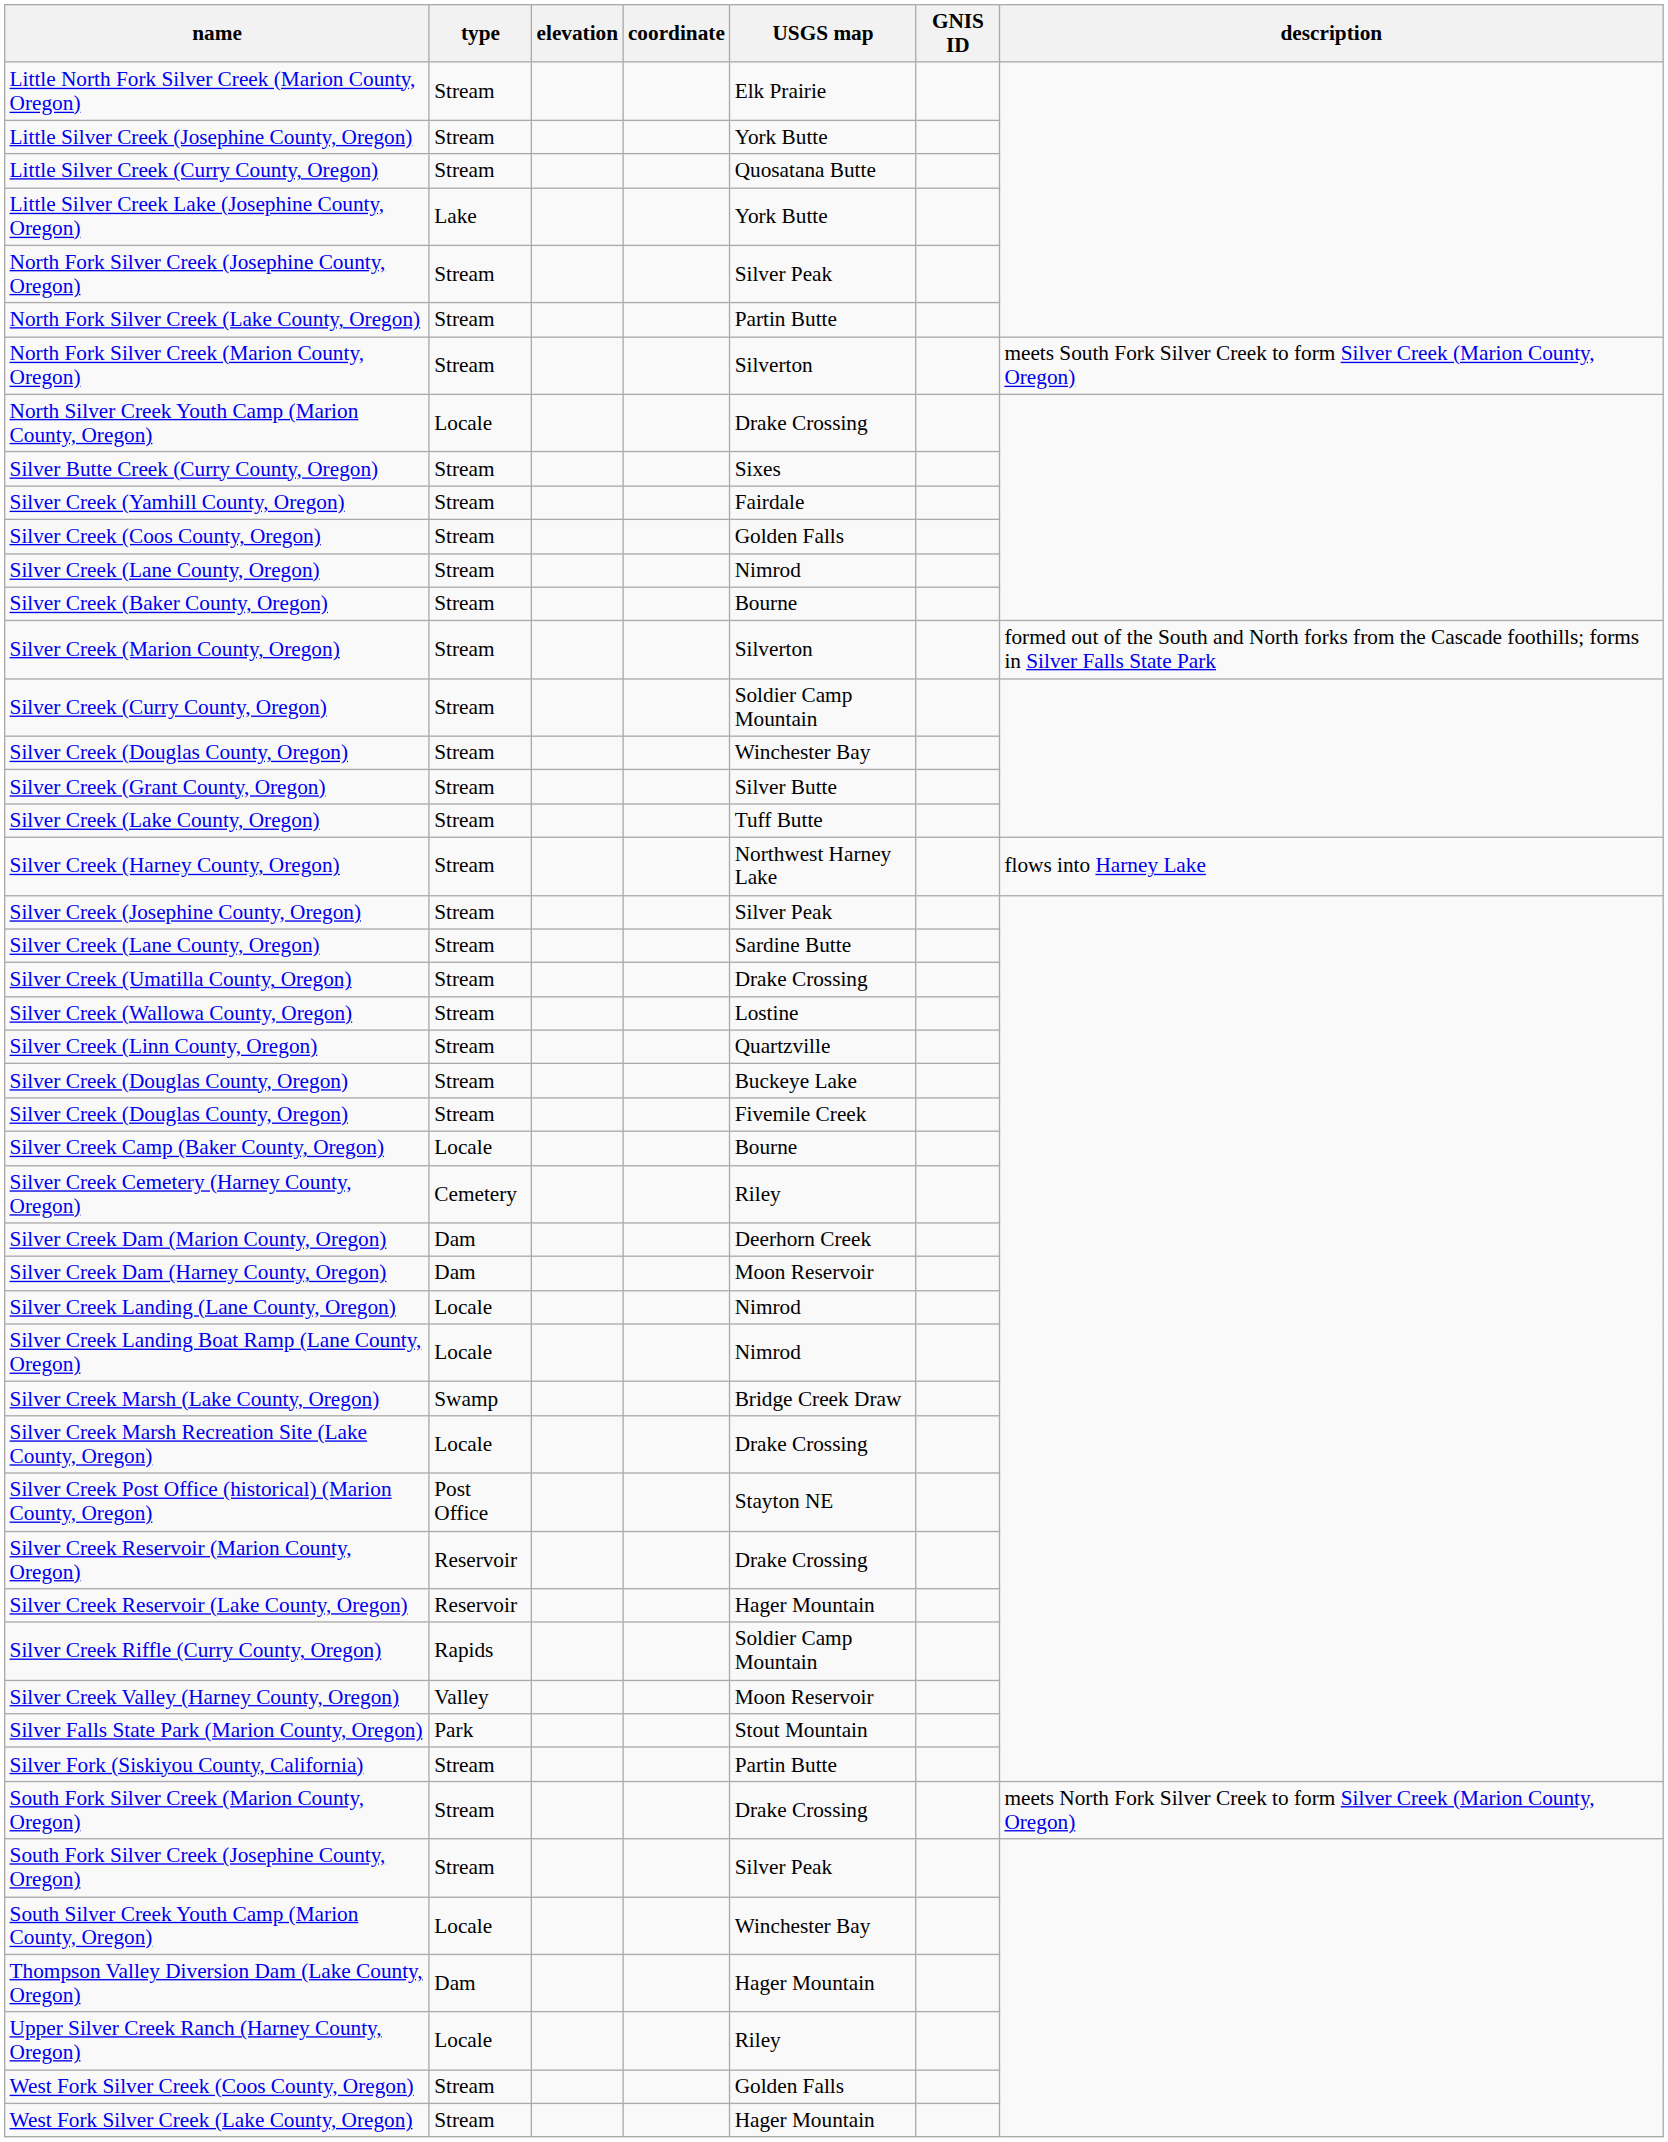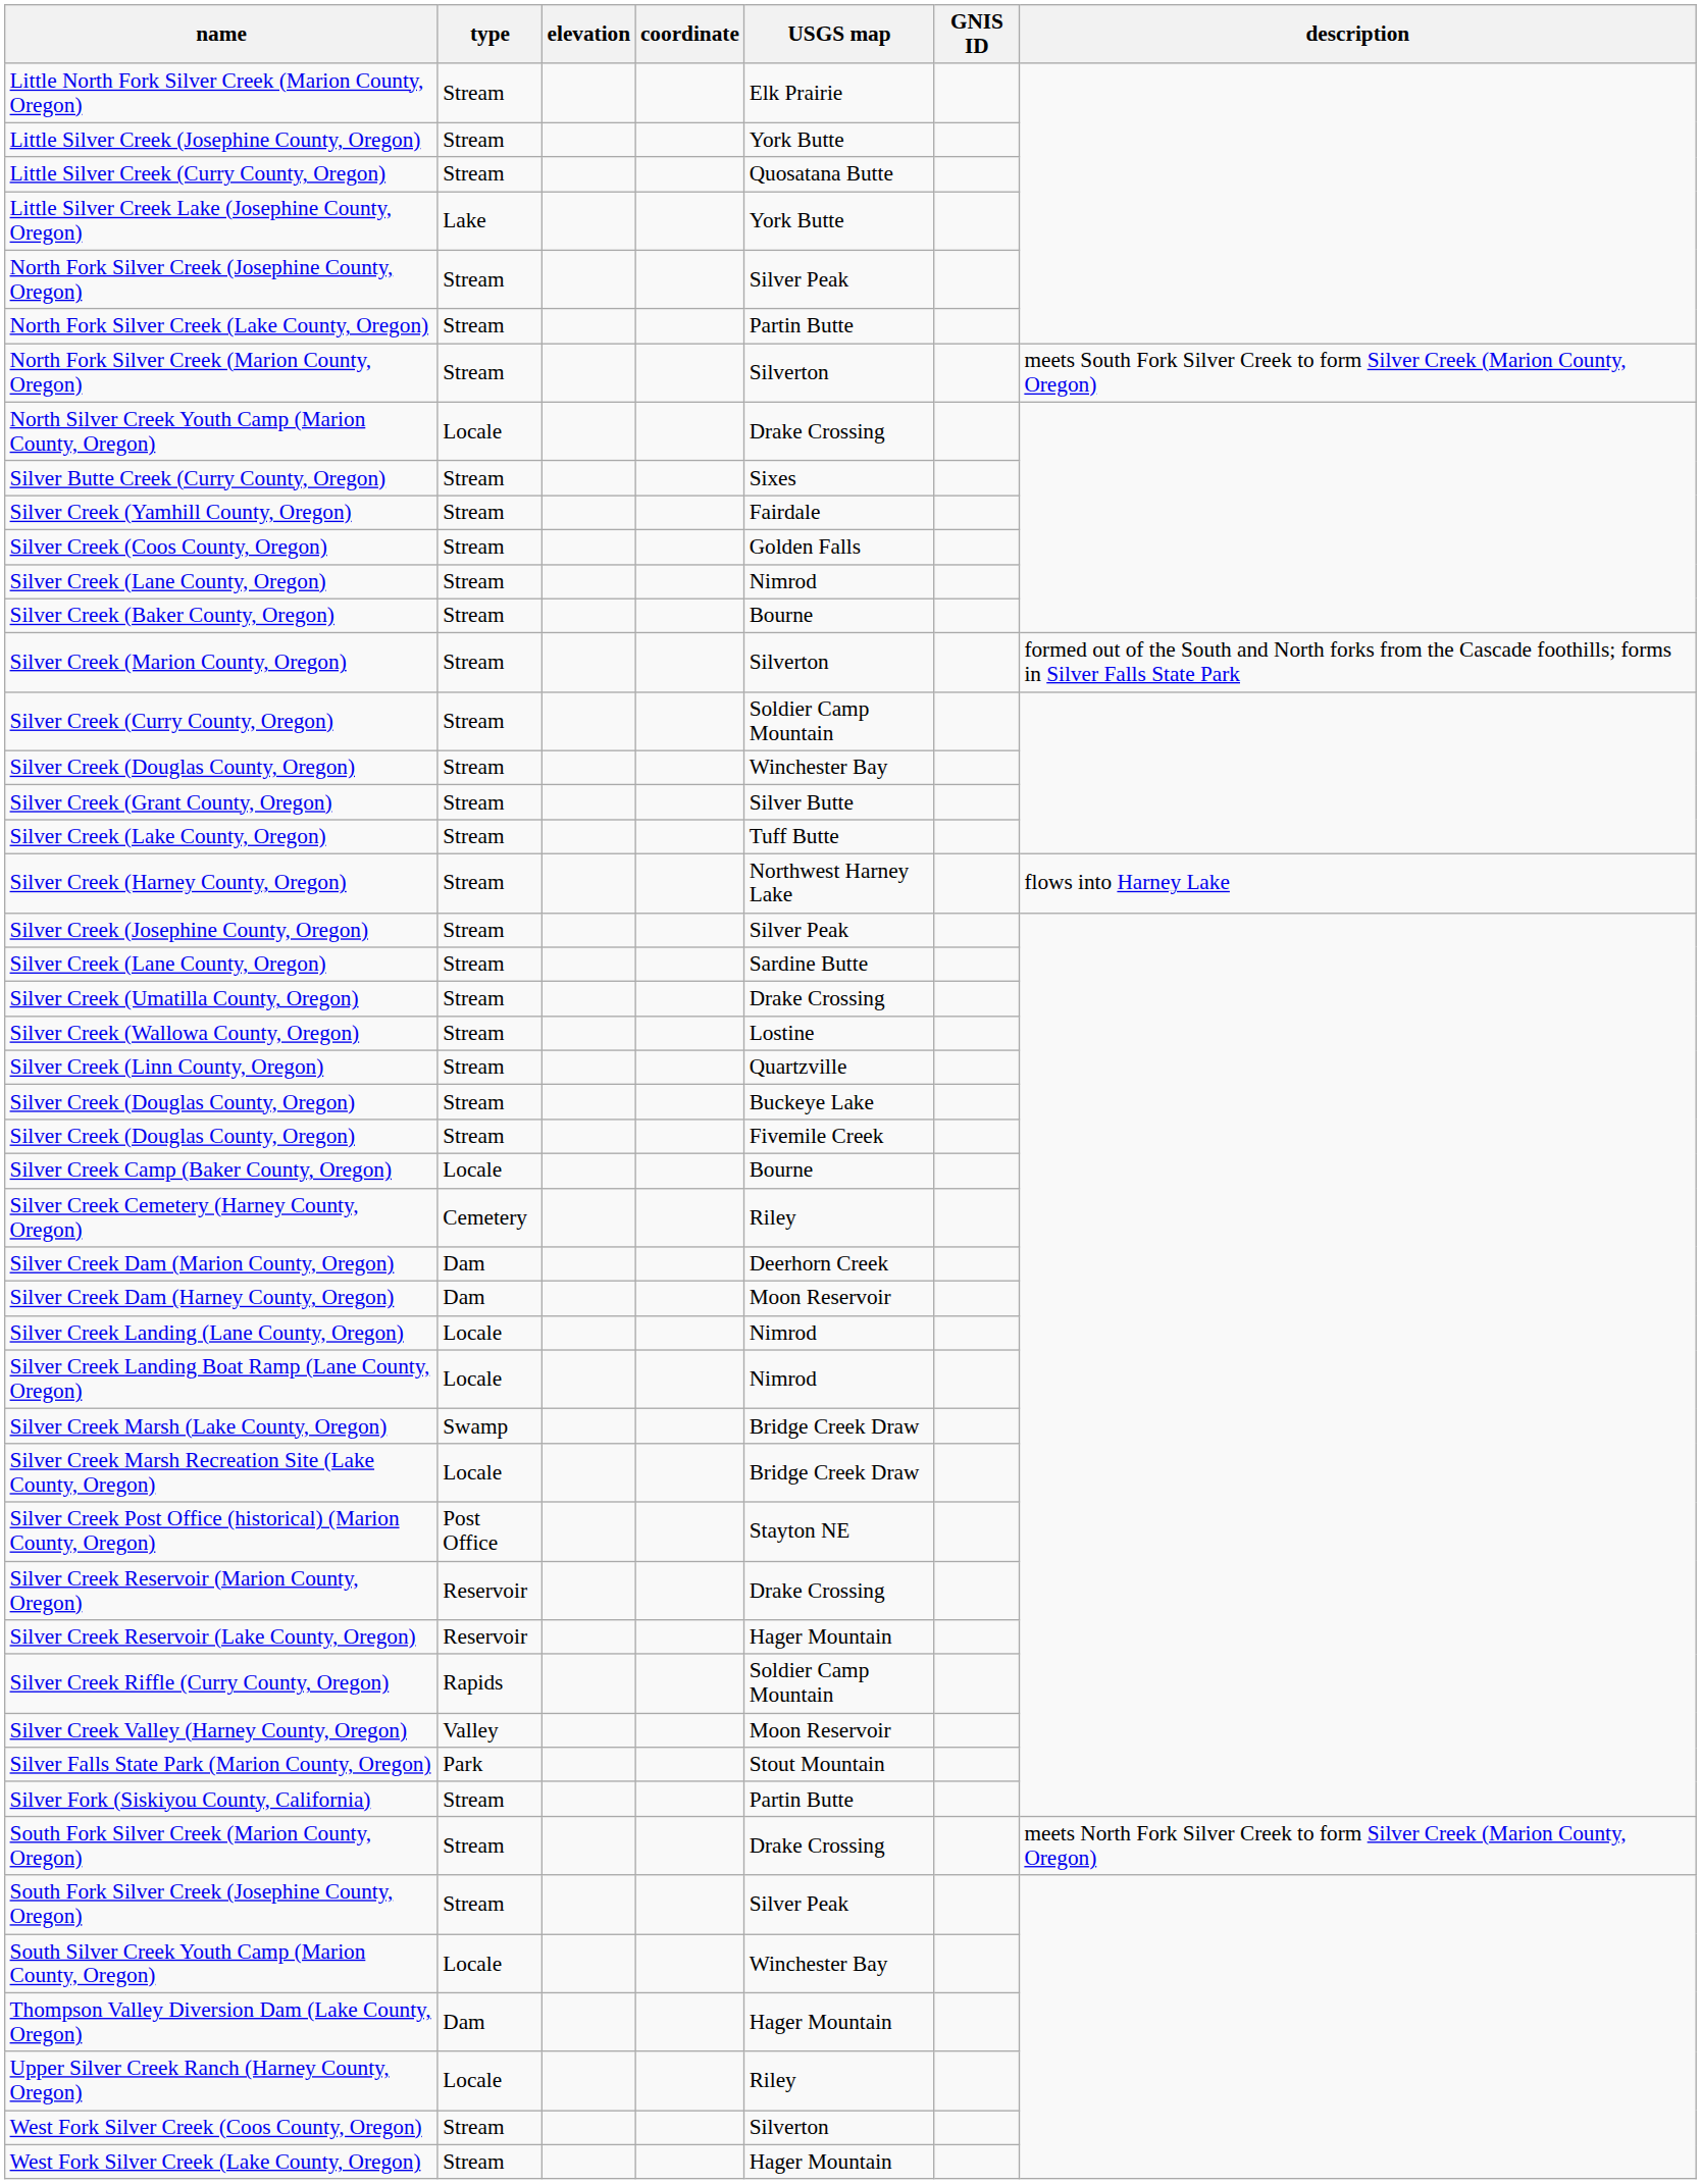 <table class="wikitable sortable">
 <tr>
 <th>name</th>
 <th>type</th>
 <th>elevation</th>
 <th>coordinate</th>
 <th>USGS map</th>
 <th>GNIS ID</th>
 <th>description</th>
 </tr>
 <tr>
 <td><a href='#'>Little North Fork Silver Creek (Marion County, Oregon)</a></td>
 <td>Stream</td>
 <td></td>
 <td></td>
 <td>Elk Prairie</td>
 <td></td>
 </tr>
 <tr>
 <td><a href='#'>Little Silver Creek (Josephine County, Oregon)</a></td>
 <td>Stream</td>
 <td></td>
 <td></td>
 <td>York Butte</td>
 <td></td>
 </tr>
 <tr>
 <td><a href='#'>Little Silver Creek (Curry County, Oregon)</a></td>
 <td>Stream</td>
 <td></td>
 <td></td>
 <td>Quosatana Butte</td>
 <td></td>
 </tr>
 <tr>
 <td><a href='#'>Little Silver Creek Lake (Josephine County, Oregon)</a></td>
 <td>Lake</td>
 <td></td>
 <td></td>
 <td>York Butte</td>
 <td></td>
 </tr>
 <tr>
 <td><a href='#'>North Fork Silver Creek (Josephine County, Oregon)</a></td>
 <td>Stream</td>
 <td></td>
 <td></td>
 <td>Silver Peak</td>
 <td></td>
 </tr>
 <tr>
 <td><a href='#'>North Fork Silver Creek (Lake County, Oregon)</a></td>
 <td>Stream</td>
 <td></td>
 <td></td>
 <td>Partin Butte</td>
 <td></td>
 </tr>
 <tr>
 <td><a href='#'>North Fork Silver Creek (Marion County, Oregon)</a></td>
 <td>Stream</td>
 <td></td>
 <td></td>
 <td>Silverton</td>
 <td></td>
 <td>meets South Fork Silver Creek to form <a href='#'>Silver Creek (Marion County, Oregon)</a></td>
 </tr>
 <tr>
 <td><a href='#'>North Silver Creek Youth Camp (Marion County, Oregon)</a></td>
 <td>Locale</td>
 <td></td>
 <td></td>
 <td>Drake Crossing</td>
 <td></td>
 </tr>
 <tr>
 <td><a href='#'>Silver Butte Creek (Curry County, Oregon)</a></td>
 <td>Stream</td>
 <td></td>
 <td></td>
 <td>Sixes</td>
 <td></td>
 </tr>
 <tr>
 <td><a href='#'>Silver Creek (Yamhill County, Oregon)</a></td>
 <td>Stream</td>
 <td></td>
 <td></td>
 <td>Fairdale</td>
 <td></td>
 </tr>
 <tr>
 <td><a href='#'>Silver Creek (Coos County, Oregon)</a></td>
 <td>Stream</td>
 <td></td>
 <td></td>
 <td>Golden Falls</td>
 <td></td>
 </tr>
 <tr>
 <td><a href='#'>Silver Creek (Lane County, Oregon)</a></td>
 <td>Stream</td>
 <td></td>
 <td></td>
 <td>Nimrod</td>
 <td></td>
 </tr>
 <tr>
 <td><a href='#'>Silver Creek (Baker County, Oregon)</a></td>
 <td>Stream</td>
 <td></td>
 <td></td>
 <td>Bourne</td>
 <td></td>
 </tr>
 <tr>
 <td><a href='#'>Silver Creek (Marion County, Oregon)</a></td>
 <td>Stream</td>
 <td></td>
 <td></td>
 <td>Silverton</td>
 <td></td>
 <td>formed out of the South and North forks from the Cascade foothills; forms in <a href='#'>Silver Falls State Park</a></td>
 </tr>
 <tr>
 <td><a href='#'>Silver Creek (Curry County, Oregon)</a></td>
 <td>Stream</td>
 <td></td>
 <td></td>
 <td>Soldier Camp Mountain</td>
 <td></td>
 </tr>
 <tr>
 <td><a href='#'>Silver Creek (Douglas County, Oregon)</a></td>
 <td>Stream</td>
 <td></td>
 <td></td>
 <td>Winchester Bay</td>
 <td></td>
 </tr>
 <tr>
 <td><a href='#'>Silver Creek (Grant County, Oregon)</a></td>
 <td>Stream</td>
 <td></td>
 <td></td>
 <td>Silver Butte</td>
 <td></td>
 </tr>
 <tr>
 <td><a href='#'>Silver Creek (Lake County, Oregon)</a></td>
 <td>Stream</td>
 <td></td>
 <td></td>
 <td>Tuff Butte</td>
 <td></td>
 </tr>
 <tr>
 <td><a href='#'>Silver Creek (Harney County, Oregon)</a></td>
 <td>Stream</td>
 <td></td>
 <td></td>
 <td>Northwest Harney Lake</td>
 <td></td>
 <td>flows into <a href='#'>Harney Lake</a></td>
 </tr>
 <tr>
 <td><a href='#'>Silver Creek (Josephine County, Oregon)</a></td>
 <td>Stream</td>
 <td></td>
 <td></td>
 <td>Silver Peak</td>
 <td></td>
 </tr>
 <tr>
 <td><a href='#'>Silver Creek (Lane County, Oregon)</a></td>
 <td>Stream</td>
 <td></td>
 <td></td>
 <td>Sardine Butte</td>
 <td></td>
 </tr>
 <tr>
 <td><a href='#'>Silver Creek (Umatilla County, Oregon)</a></td>
 <td>Stream</td>
 <td></td>
 <td></td>
 <td>Drake Crossing</td>
 <td></td>
 </tr>
 <tr>
 <td><a href='#'>Silver Creek (Wallowa County, Oregon)</a></td>
 <td>Stream</td>
 <td></td>
 <td></td>
 <td>Lostine</td>
 <td></td>
 </tr>
 <tr>
 <td><a href='#'>Silver Creek (Linn County, Oregon)</a></td>
 <td>Stream</td>
 <td></td>
 <td></td>
 <td>Quartzville</td>
 <td></td>
 </tr>
 <tr>
 <td><a href='#'>Silver Creek (Douglas County, Oregon)</a></td>
 <td>Stream</td>
 <td></td>
 <td></td>
 <td>Buckeye Lake</td>
 <td></td>
 </tr>
 <tr>
 <td><a href='#'>Silver Creek (Douglas County, Oregon)</a></td>
 <td>Stream</td>
 <td></td>
 <td></td>
 <td>Fivemile Creek</td>
 <td></td>
 </tr>
 <tr>
 <td><a href='#'>Silver Creek Camp (Baker County, Oregon)</a></td>
 <td>Locale</td>
 <td></td>
 <td></td>
 <td>Bourne</td>
 <td></td>
 </tr>
 <tr>
 <td><a href='#'>Silver Creek Cemetery (Harney County, Oregon)</a></td>
 <td>Cemetery</td>
 <td></td>
 <td></td>
 <td>Riley</td>
 <td></td>
 </tr>
 <tr>
 <td><a href='#'>Silver Creek Dam (Marion County, Oregon)</a></td>
 <td>Dam</td>
 <td></td>
 <td></td>
 <td>Deerhorn Creek</td>
 <td></td>
 </tr>
 <tr>
 <td><a href='#'>Silver Creek Dam (Harney County, Oregon)</a></td>
 <td>Dam</td>
 <td></td>
 <td></td>
 <td>Moon Reservoir</td>
 <td></td>
 </tr>
 <tr>
 <td><a href='#'>Silver Creek Landing (Lane County, Oregon)</a></td>
 <td>Locale</td>
 <td></td>
 <td></td>
 <td>Nimrod</td>
 <td></td>
 </tr>
 <tr>
 <td><a href='#'>Silver Creek Landing Boat Ramp (Lane County, Oregon)</a></td>
 <td>Locale</td>
 <td></td>
 <td></td>
 <td>Nimrod</td>
 <td></td>
 </tr>
 <tr>
 <td><a href='#'>Silver Creek Marsh (Lake County, Oregon)</a></td>
 <td>Swamp</td>
 <td></td>
 <td></td>
 <td>Bridge Creek Draw</td>
 <td></td>
 </tr>
 <tr>
 <td><a href='#'>Silver Creek Marsh Recreation Site (Lake County, Oregon)</a></td>
 <td>Locale</td>
 <td></td>
 <td></td>
-<td>Drake Crossing</td>
+<td>Bridge Creek Draw</td>
 <td></td>
 </tr>
 <tr>
 <td><a href='#'>Silver Creek Post Office (historical) (Marion County, Oregon)</a></td>
 <td>Post Office</td>
 <td></td>
 <td></td>
 <td>Stayton NE</td>
 <td></td>
 </tr>
 <tr>
 <td><a href='#'>Silver Creek Reservoir (Marion County, Oregon)</a></td>
 <td>Reservoir</td>
 <td></td>
 <td></td>
 <td>Drake Crossing</td>
 <td></td>
 </tr>
 <tr>
 <td><a href='#'>Silver Creek Reservoir (Lake County, Oregon)</a></td>
 <td>Reservoir</td>
 <td></td>
 <td></td>
 <td>Hager Mountain</td>
 <td></td>
 </tr>
 <tr>
 <td><a href='#'>Silver Creek Riffle (Curry County, Oregon)</a></td>
 <td>Rapids</td>
 <td></td>
 <td></td>
 <td>Soldier Camp Mountain</td>
 <td></td>
 </tr>
 <tr>
 <td><a href='#'>Silver Creek Valley (Harney County, Oregon)</a></td>
 <td>Valley</td>
 <td></td>
 <td></td>
 <td>Moon Reservoir</td>
 <td></td>
 </tr>
 <tr>
 <td><a href='#'>Silver Falls State Park (Marion County, Oregon)</a></td>
 <td>Park</td>
 <td></td>
 <td></td>
 <td>Stout Mountain</td>
 <td></td>
 </tr>
 <tr>
 <td><a href='#'>Silver Fork (Siskiyou County, California)</a></td>
 <td>Stream</td>
 <td></td>
 <td></td>
 <td>Partin Butte</td>
 <td></td>
 </tr>
 <tr>
 <td><a href='#'>South Fork Silver Creek (Marion County, Oregon)</a></td>
 <td>Stream</td>
 <td></td>
 <td></td>
 <td>Drake Crossing</td>
 <td></td>
 <td>meets North Fork Silver Creek to form <a href='#'>Silver Creek (Marion County, Oregon)</a></td>
 </tr>
 <tr>
 <td><a href='#'>South Fork Silver Creek (Josephine County, Oregon)</a></td>
 <td>Stream</td>
 <td></td>
 <td></td>
 <td>Silver Peak</td>
 <td></td>
 </tr>
 <tr>
 <td><a href='#'>South Silver Creek Youth Camp (Marion County, Oregon)</a></td>
 <td>Locale</td>
 <td></td>
 <td></td>
 <td>Winchester Bay</td>
 <td></td>
 </tr>
 <tr>
 <td><a href='#'>Thompson Valley Diversion Dam (Lake County, Oregon)</a></td>
 <td>Dam</td>
 <td></td>
 <td></td>
 <td>Hager Mountain</td>
 <td></td>
 </tr>
 <tr>
 <td><a href='#'>Upper Silver Creek Ranch (Harney County, Oregon)</a></td>
 <td>Locale</td>
 <td></td>
 <td></td>
 <td>Riley</td>
 <td></td>
 </tr>
 <tr>
 <td><a href='#'>West Fork Silver Creek (Coos County, Oregon)</a></td>
 <td>Stream</td>
 <td></td>
 <td></td>
-<td>Golden Falls</td>
+<td>Silverton</td>
 <td></td>
 </tr>
 <tr>
 <td><a href='#'>West Fork Silver Creek (Lake County, Oregon)</a></td>
 <td>Stream</td>
 <td></td>
 <td></td>
 <td>Hager Mountain</td>
 <td></td>
 </tr>
 </table>
